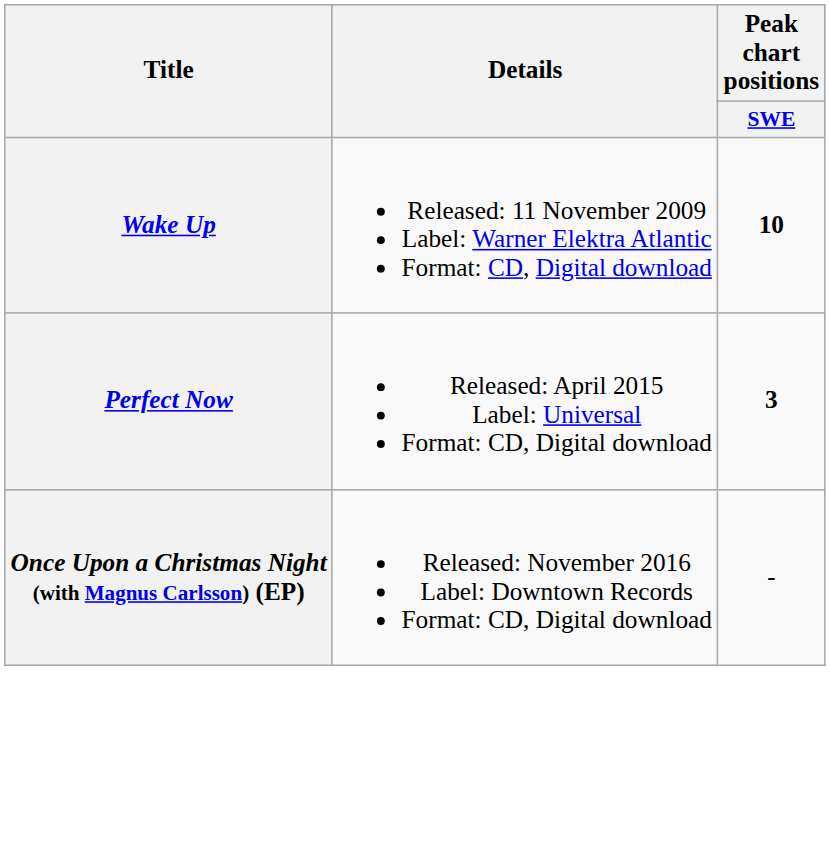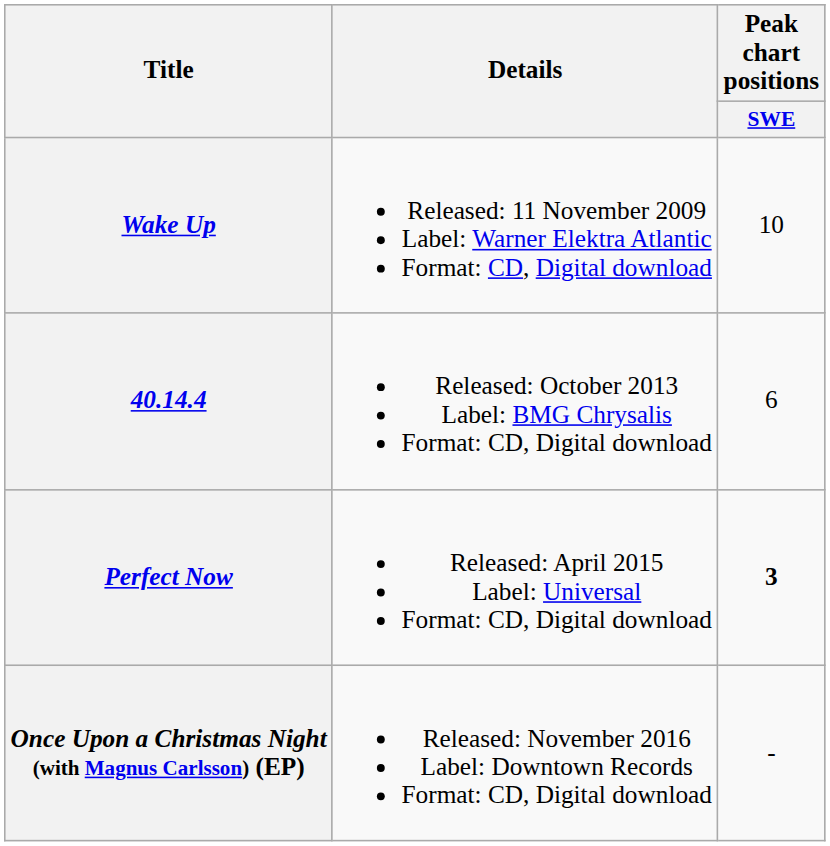 <table class="wikitable plainrowheaders" style="text-align:center;">
 <tr>
 <th scope="col" rowspan="2">Title</th>
 <th scope="col" rowspan="2">Details</th>
 <th scope="col">Peak chart positions</th>
 </tr>
 <tr>
 <th scope="col" style="width:3em;font-size:85%;"><a href='#'>SWE</a><br></th>
 </tr>
 <tr>
 <th scope="row"><em><a href='#'>Wake Up</a></em></th>
 <td><br><ul><li>Released: 11 November 2009</li><li>Label: <a href='#'>Warner Elektra Atlantic</a></li><li>Format: <a href='#'>CD</a>, <a href='#'>Digital download</a></li></ul></td>
-<td><strong>10</strong></td>
+<td>10</td>
+</tr>
+<tr>
+<th scope="row"><em><a href='#'>40.14.4</a></em></th>
+<td><br><ul><li>Released: October 2013</li><li>Label: <a href='#'>BMG Chrysalis</a></li><li>Format: CD, Digital download</li></ul></td>
+<td>6</td>
 </tr>
 <tr>
 <th scope="row"><em><a href='#'>Perfect Now</a></em></th>
 <td><br><ul><li>Released: April 2015</li><li>Label: <a href='#'>Universal</a></li><li>Format: CD, Digital download</li></ul></td>
 <td><strong>3</strong></td>
 </tr>
 <tr>
 <th scope="row"><em>Once Upon a Christmas Night</em> <br> <small> (with <a href='#'>Magnus Carlsson</a>)</small> (<strong>EP</strong>)</th>
 <td><br><ul><li>Released: November 2016</li><li>Label: Downtown Records</li><li>Format: CD, Digital download</li></ul></td>
 <td>-</td>
 </tr>
 </table>
